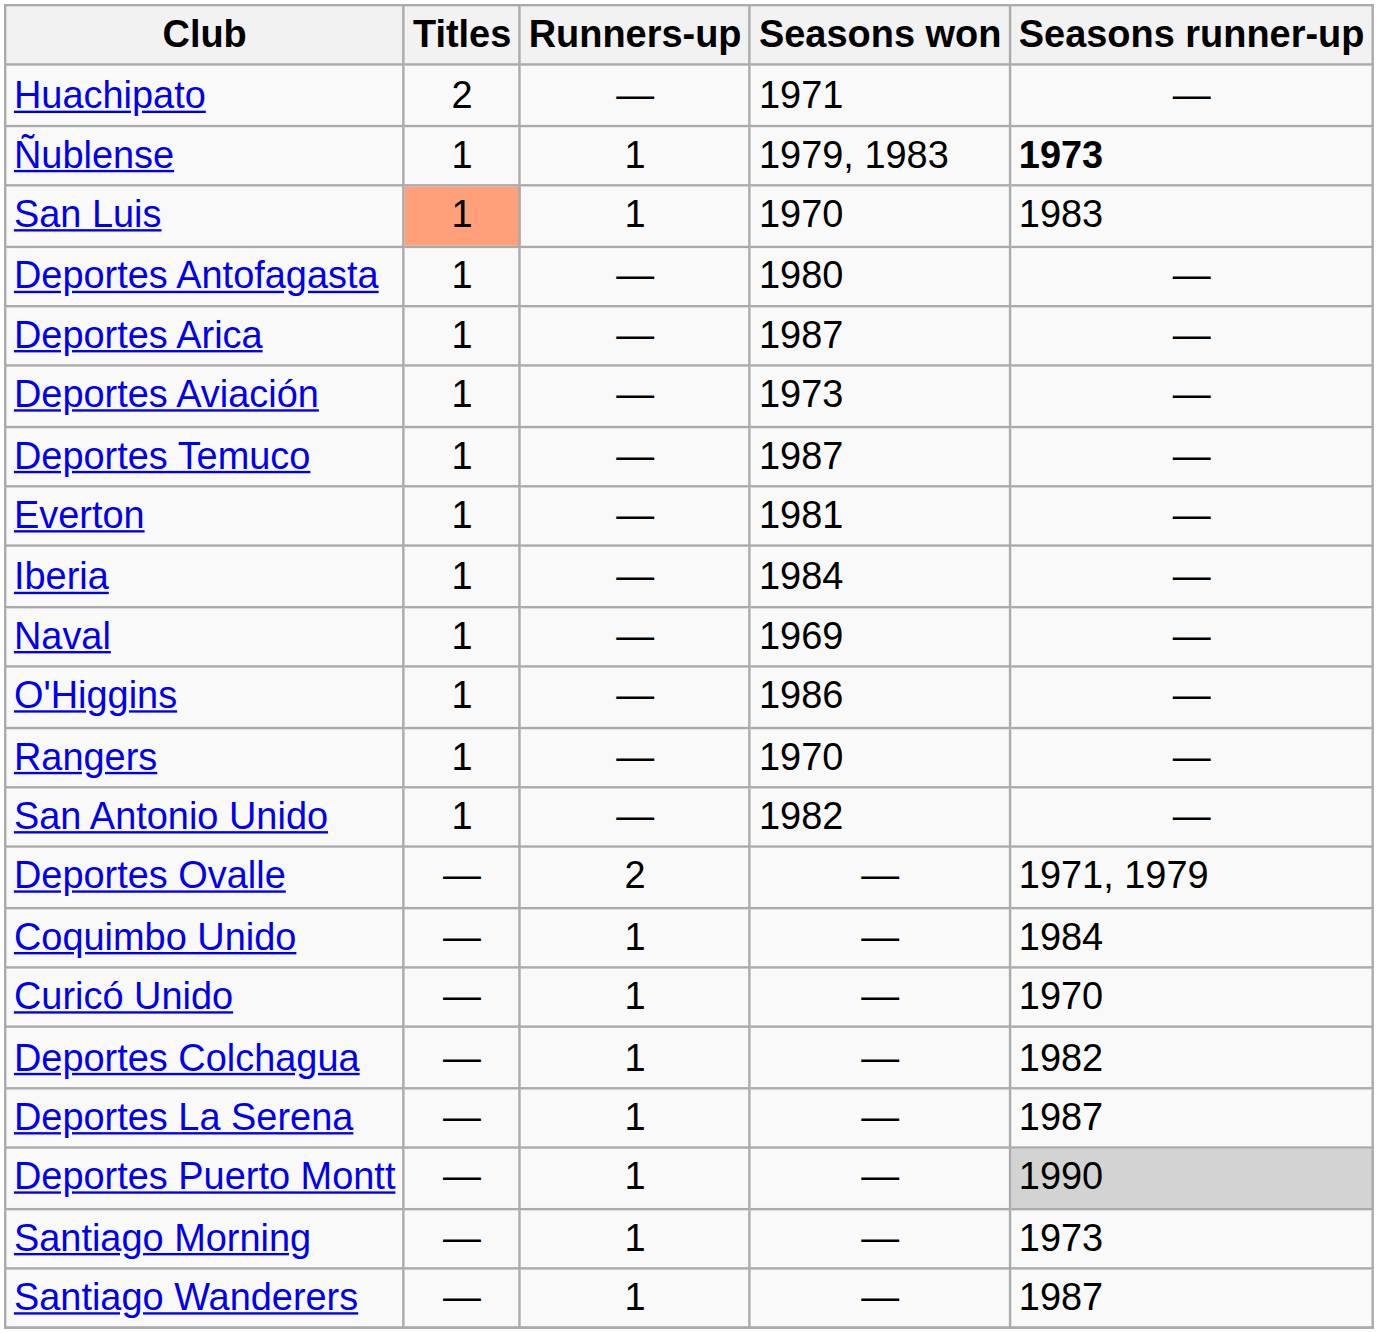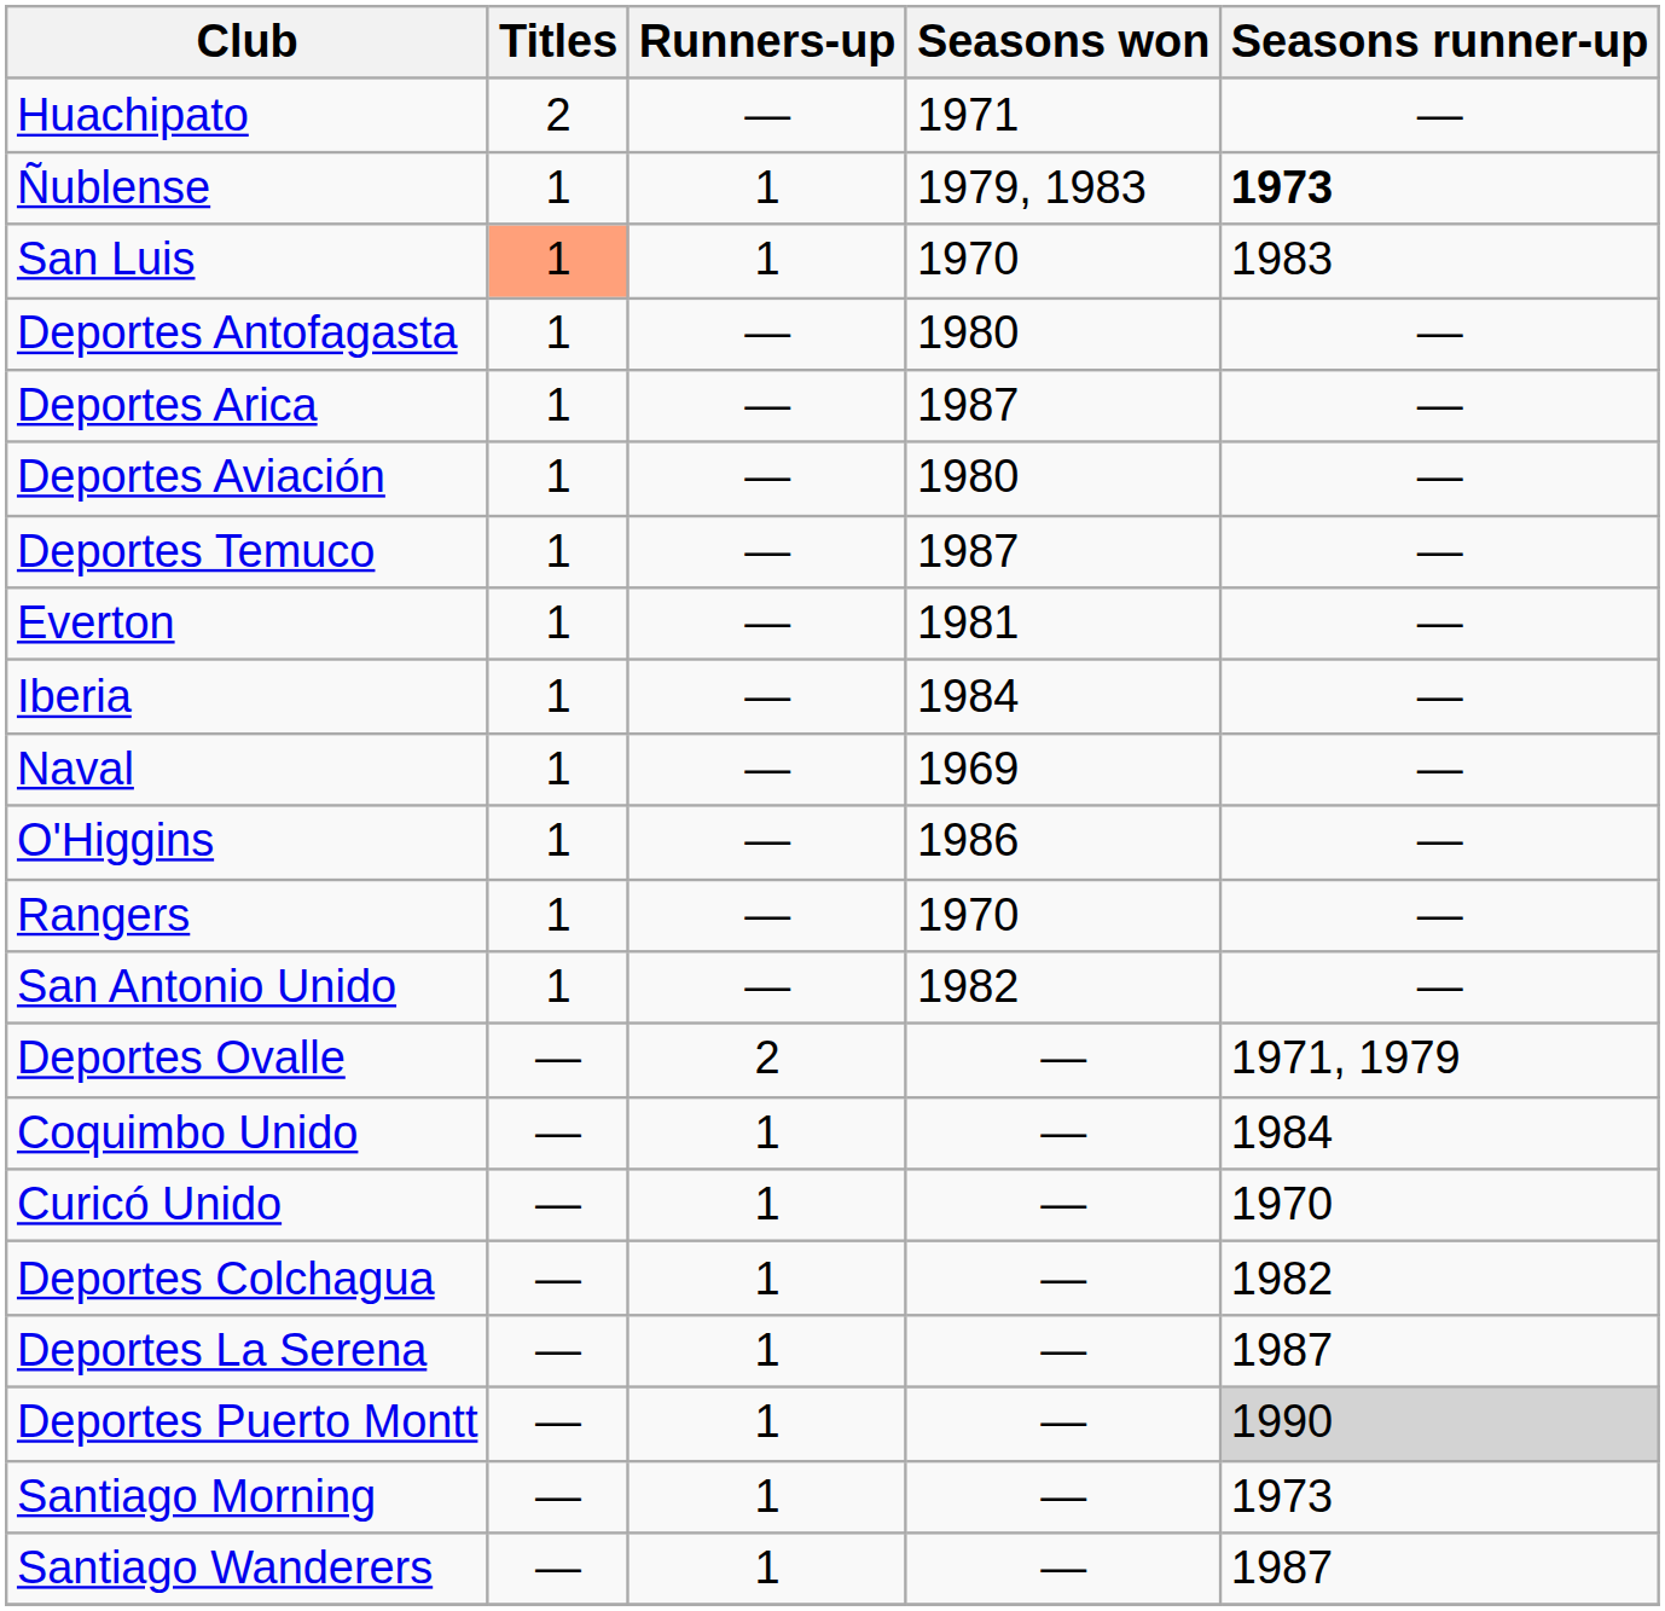 <table class="wikitable sortable plainrowheaders">
 <tr>
 <th scope=col>Club</th>
 <th scope=col>Titles</th>
 <th scope=col>Runners-up</th>
 <th scope=col>Seasons won</th>
 <th scope=col>Seasons runner-up</th>
 </tr>
 <tr>
 <td><a href='#'>Huachipato</a></td>
 <td align=center>2</td>
 <td align=center>—</td>
 <td>1971</td>
 <td align=center>—</td>
 </tr>
 <tr>
 <td><a href='#'>Ñublense</a></td>
 <td align=center>1</td>
 <td align=center>1</td>
 <td>1979, 1983</td>
 <td><strong>1973</strong></td>
 </tr>
 <tr>
 <td><a href='#'>San Luis</a></td>
 <td align=center style="background: lightsalmon;">1</td>
 <td align=center>1</td>
 <td>1970</td>
 <td>1983</td>
 </tr>
 <tr>
 <td><a href='#'>Deportes Antofagasta</a></td>
 <td align=center>1</td>
 <td align=center>—</td>
 <td>1980</td>
 <td align=center>—</td>
 </tr>
 <tr>
 <td><a href='#'>Deportes Arica</a></td>
 <td align=center>1</td>
 <td align=center>—</td>
 <td>1987</td>
 <td align=center>—</td>
 </tr>
 <tr>
 <td><a href='#'>Deportes Aviación</a></td>
 <td align=center>1</td>
 <td align=center>—</td>
-<td>1973</td>
+<td>1980</td>
 <td align=center>—</td>
 </tr>
 <tr>
 <td><a href='#'>Deportes Temuco</a></td>
 <td align=center>1</td>
 <td align=center>—</td>
 <td>1987</td>
 <td align=center>—</td>
 </tr>
 <tr>
 <td><a href='#'>Everton</a></td>
 <td align=center>1</td>
 <td align=center>—</td>
 <td>1981</td>
 <td align=center>—</td>
 </tr>
 <tr>
 <td><a href='#'>Iberia</a></td>
 <td align=center>1</td>
 <td align=center>—</td>
 <td>1984</td>
 <td align=center>—</td>
 </tr>
 <tr>
 <td><a href='#'>Naval</a></td>
 <td align=center>1</td>
 <td align=center>—</td>
 <td>1969</td>
 <td align=center>—</td>
 </tr>
 <tr>
 <td><a href='#'>O'Higgins</a></td>
 <td align=center>1</td>
 <td align=center>—</td>
 <td>1986</td>
 <td align=center>—</td>
 </tr>
 <tr>
 <td><a href='#'>Rangers</a></td>
 <td align=center>1</td>
 <td align=center>—</td>
 <td>1970</td>
 <td align=center>—</td>
 </tr>
 <tr>
 <td><a href='#'>San Antonio Unido</a></td>
 <td align=center>1</td>
 <td align=center>—</td>
 <td>1982</td>
 <td align=center>—</td>
 </tr>
 <tr>
 <td><a href='#'>Deportes Ovalle</a></td>
 <td align=center>—</td>
 <td align=center>2</td>
 <td align=center>—</td>
 <td>1971, 1979</td>
 </tr>
 <tr>
 <td><a href='#'>Coquimbo Unido</a></td>
 <td align=center>—</td>
 <td align=center>1</td>
 <td align=center>—</td>
 <td>1984</td>
 </tr>
 <tr>
 <td><a href='#'>Curicó Unido</a></td>
 <td align=center>—</td>
 <td align=center>1</td>
 <td align=center>—</td>
 <td>1970</td>
 </tr>
 <tr>
 <td><a href='#'>Deportes Colchagua</a></td>
 <td align=center>—</td>
 <td align=center>1</td>
 <td align=center>—</td>
 <td>1982</td>
 </tr>
 <tr>
 <td><a href='#'>Deportes La Serena</a></td>
 <td align=center>—</td>
 <td align=center>1</td>
 <td align=center>—</td>
 <td>1987</td>
 </tr>
 <tr>
 <td><a href='#'>Deportes Puerto Montt</a></td>
 <td align=center>—</td>
 <td align=center>1</td>
 <td align=center>—</td>
 <td style="background: lightgrey;">1990</td>
 </tr>
 <tr>
 <td><a href='#'>Santiago Morning</a></td>
 <td align=center>—</td>
 <td align=center>1</td>
 <td align=center>—</td>
 <td>1973</td>
 </tr>
 <tr>
 <td><a href='#'>Santiago Wanderers</a></td>
 <td align=center>—</td>
 <td align=center>1</td>
 <td align=center>—</td>
 <td>1987</td>
 </tr>
 <tr>
 </tr>
 </table>
